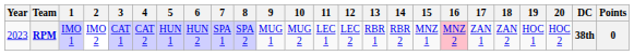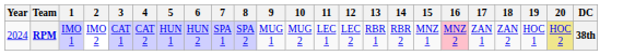 <table class="wikitable" style="text-align:center; font-size:85%">
 <tr>
 <th>Year</th>
 <th>Team</th>
 <th>1</th>
 <th>2</th>
 <th>3</th>
 <th>4</th>
 <th>5</th>
 <th>6</th>
 <th>7</th>
 <th>8</th>
 <th>9</th>
 <th>10</th>
 <th>11</th>
 <th>12</th>
 <th>13</th>
 <th>14</th>
 <th>15</th>
 <th>16</th>
 <th>17</th>
 <th>18</th>
 <th>19</th>
 <th>20</th>
 <th>DC</th>
-<th>Points</th>
 </tr>
 <tr>
-<td><a href='#'>2023</a></td>
+<td><a href='#'>2024</a></td>
 <th nowrap><a href='#'>RPM</a></th>
 <td style="background:#CFCFFF;"><a href='#'>IMO<br>1</a><br></td>
 <td style="background:#FFFFFF;"><a href='#'>IMO<br>2</a><br></td>
 <td style="background:#CFCFFF;"><a href='#'>CAT<br>1</a><br></td>
 <td style="background:#CFCFFF;"><a href='#'>CAT<br>2</a><br></td>
 <td style="background:#CFCFFF;"><a href='#'>HUN<br>1</a><br></td>
 <td style="background:#CFCFFF;"><a href='#'>HUN<br>2</a><br></td>
 <td style="background:#CFCFFF;"><a href='#'>SPA<br>1</a><br></td>
 <td style="background:#CFCFFF;"><a href='#'>SPA<br>2</a><br></td>
 <td><a href='#'>MUG<br>1</a></td>
 <td><a href='#'>MUG<br>2</a></td>
 <td><a href='#'>LEC<br>1</a></td>
 <td><a href='#'>LEC<br>2</a></td>
 <td><a href='#'>RBR<br>1</a></td>
 <td><a href='#'>RBR<br>2</a></td>
 <td><a href='#'>MNZ<br>1</a></td>
 <td style="background: pink;"><a href='#'>MNZ<br>2</a></td>
 <td><a href='#'>ZAN<br>1</a></td>
 <td><a href='#'>ZAN<br>2</a></td>
 <td><a href='#'>HOC<br>1</a></td>
-<td><a href='#'>HOC<br>2</a></td>
+<td style="background: khaki;"><a href='#'>HOC<br>2</a></td>
 <th>38th</th>
-<th>0</th>
 </tr>
 </table>
